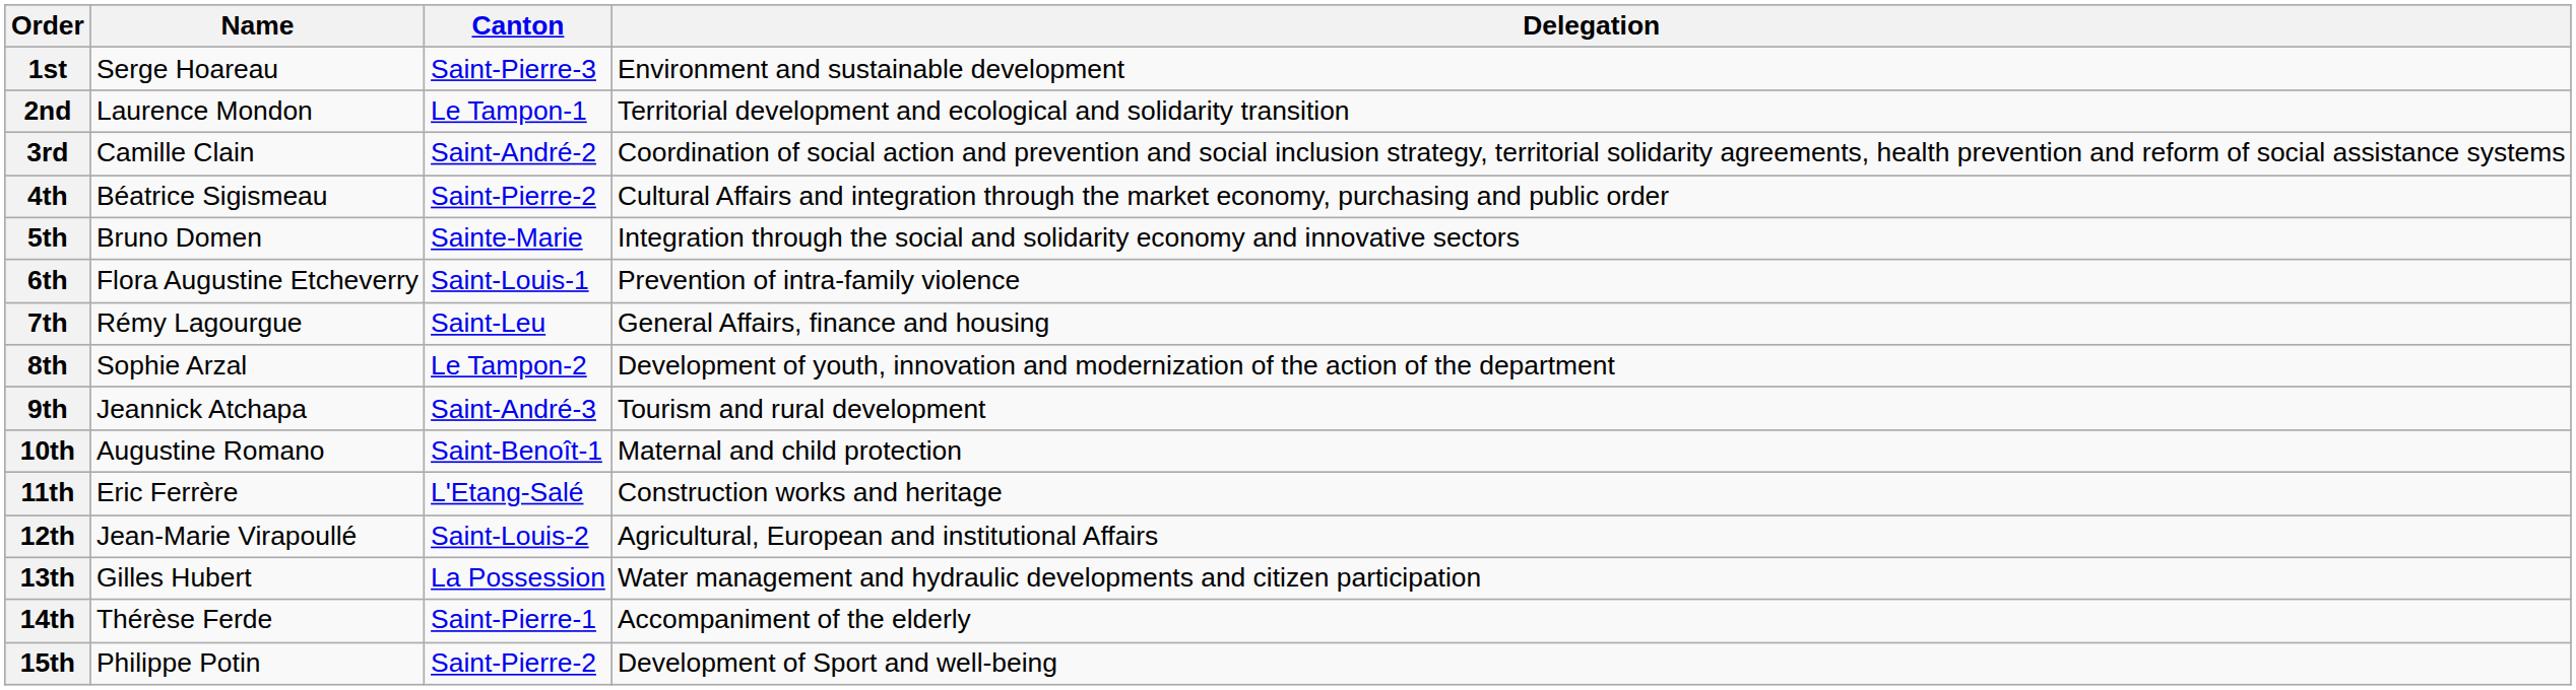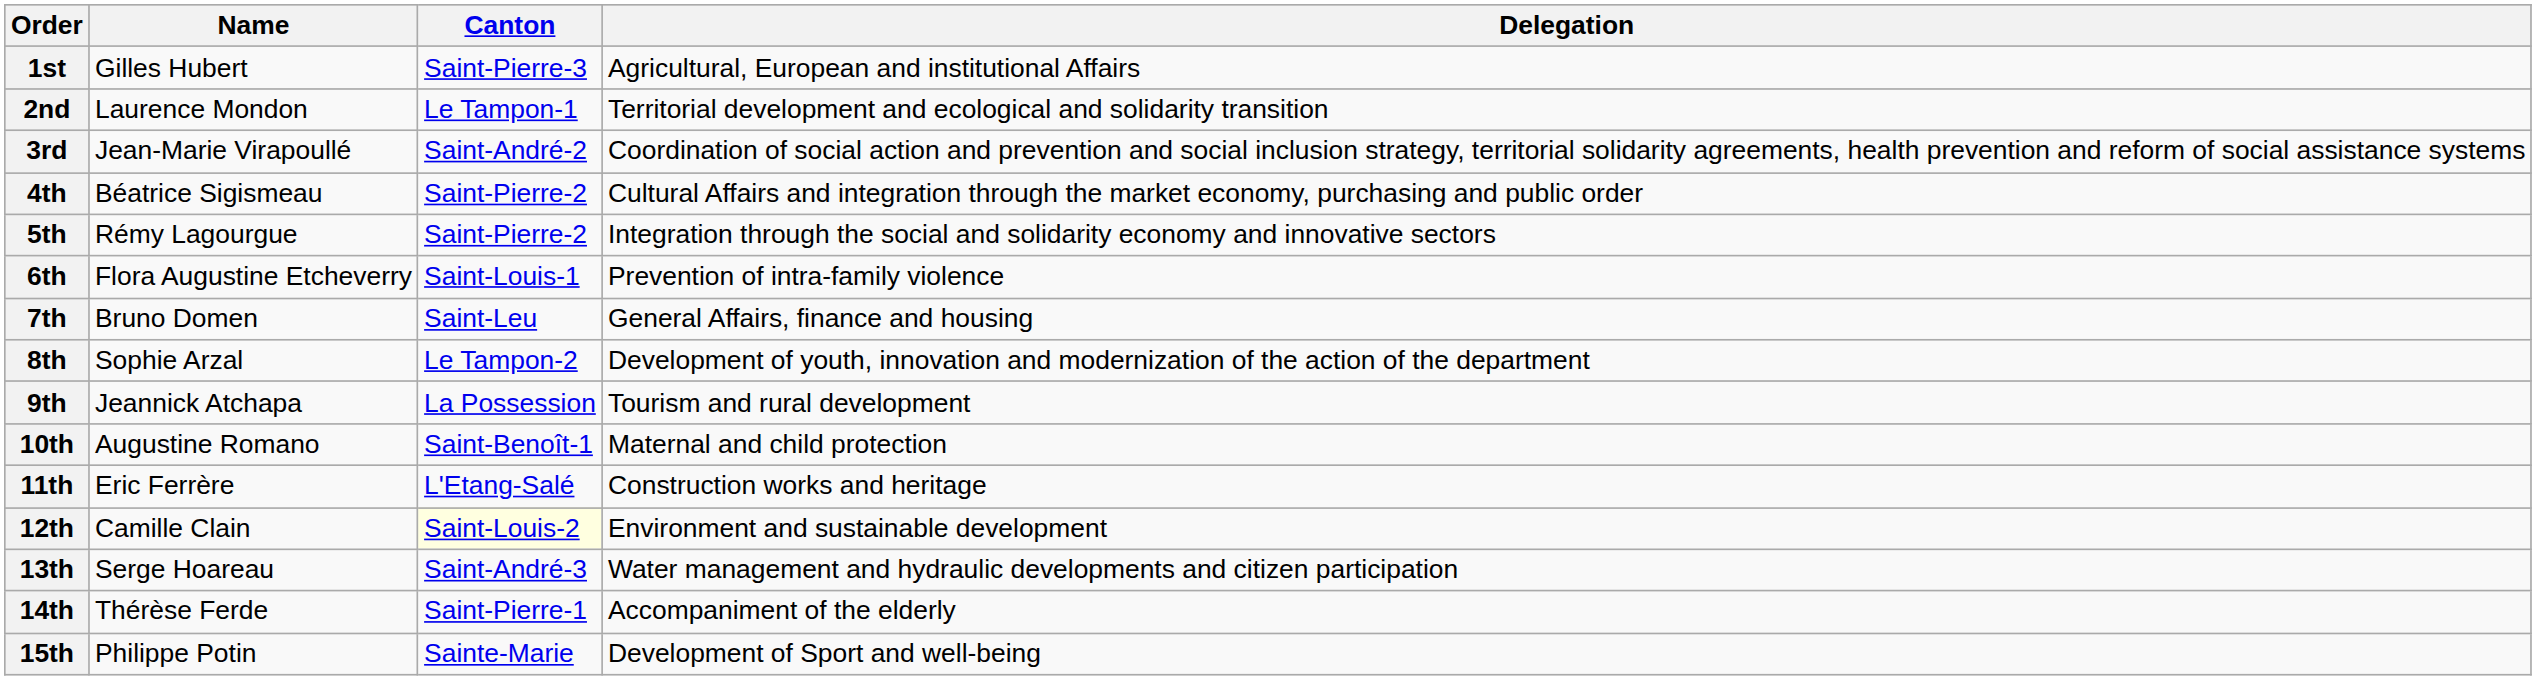 <table class="wikitable sortable">
 <tr>
 <th>Order</th>
 <th>Name</th>
 <th><a href='#'>Canton</a></th>
 <th>Delegation</th>
 </tr>
 <tr>
 <th>1st</th>
-<td>Serge Hoareau</td>
+<td>Gilles Hubert</td>
 <td><a href='#'>Saint-Pierre-3</a></td>
-<td>Environment and sustainable development</td>
+<td>Agricultural, European and institutional Affairs</td>
 </tr>
 <tr>
 <th>2nd</th>
 <td>Laurence Mondon</td>
 <td><a href='#'>Le Tampon-1</a></td>
 <td>Territorial development and ecological and solidarity transition</td>
 </tr>
 <tr>
 <th>3rd</th>
-<td>Camille Clain</td>
+<td>Jean-Marie Virapoullé</td>
 <td><a href='#'>Saint-André-2</a></td>
 <td>Coordination of social action and prevention and social inclusion strategy, territorial solidarity agreements, health prevention and reform of social assistance systems</td>
 </tr>
 <tr>
 <th>4th</th>
 <td>Béatrice Sigismeau</td>
 <td><a href='#'>Saint-Pierre-2</a></td>
 <td>Cultural Affairs and integration through the market economy, purchasing and public order</td>
 </tr>
 <tr>
 <th>5th</th>
-<td>Bruno Domen</td>
-<td><a href='#'>Sainte-Marie</a></td>
+<td>Rémy Lagourgue</td>
+<td><a href='#'>Saint-Pierre-2</a></td>
 <td>Integration through the social and solidarity economy and innovative sectors</td>
 </tr>
 <tr>
 <th>6th</th>
 <td>Flora Augustine Etcheverry</td>
 <td><a href='#'>Saint-Louis-1</a></td>
 <td>Prevention of intra-family violence</td>
 </tr>
 <tr>
 <th>7th</th>
-<td>Rémy Lagourgue</td>
+<td>Bruno Domen</td>
 <td><a href='#'>Saint-Leu</a></td>
 <td>General Affairs, finance and housing</td>
 </tr>
 <tr>
 <th>8th</th>
 <td>Sophie Arzal</td>
 <td><a href='#'>Le Tampon-2</a></td>
 <td>Development of youth, innovation and modernization of the action of the department</td>
 </tr>
 <tr>
 <th>9th</th>
 <td>Jeannick Atchapa</td>
-<td><a href='#'>Saint-André-3</a></td>
+<td><a href='#'>La Possession</a></td>
 <td>Tourism and rural development</td>
 </tr>
 <tr>
 <th>10th</th>
 <td>Augustine Romano</td>
 <td><a href='#'>Saint-Benoît-1</a></td>
 <td>Maternal and child protection</td>
 </tr>
 <tr>
 <th>11th</th>
 <td>Eric Ferrère</td>
 <td><a href='#'>L'Etang-Salé</a></td>
 <td>Construction works and heritage</td>
 </tr>
 <tr>
 <th>12th</th>
-<td>Jean-Marie Virapoullé</td>
-<td><a href='#'>Saint-Louis-2</a></td>
-<td>Agricultural, European and institutional Affairs</td>
+<td>Camille Clain</td>
+<td style="background: lightyellow;"><a href='#'>Saint-Louis-2</a></td>
+<td>Environment and sustainable development</td>
 </tr>
 <tr>
 <th>13th</th>
-<td>Gilles Hubert</td>
-<td><a href='#'>La Possession</a></td>
+<td>Serge Hoareau</td>
+<td><a href='#'>Saint-André-3</a></td>
 <td>Water management and hydraulic developments and citizen participation</td>
 </tr>
 <tr>
 <th>14th</th>
 <td>Thérèse Ferde</td>
 <td><a href='#'>Saint-Pierre-1</a></td>
 <td>Accompaniment of the elderly</td>
 </tr>
 <tr>
 <th>15th</th>
 <td>Philippe Potin</td>
-<td><a href='#'>Saint-Pierre-2</a></td>
+<td><a href='#'>Sainte-Marie</a></td>
 <td>Development of Sport and well-being</td>
 </tr>
 </table>
